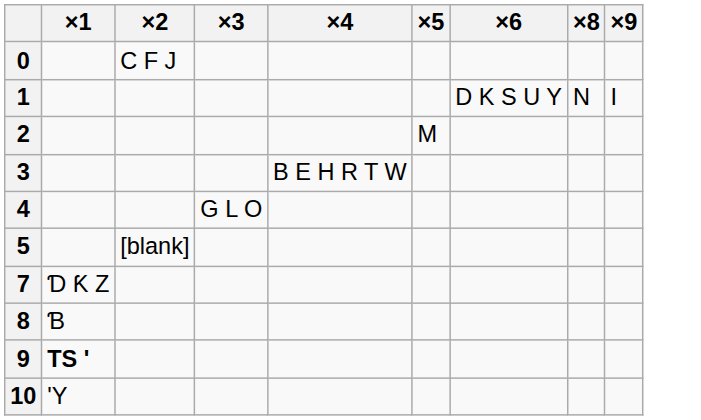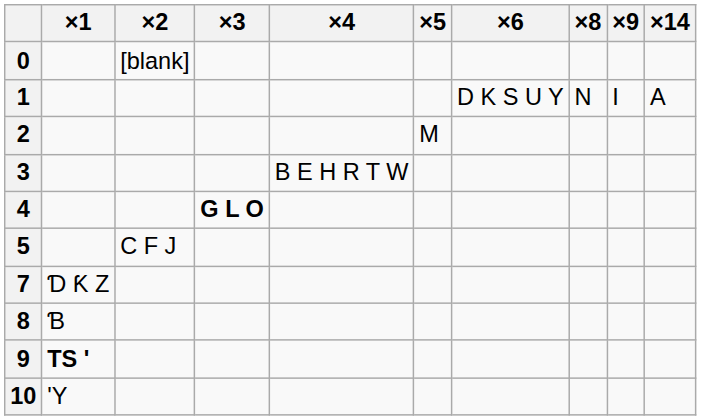 <table class="wikitable floatright">
 <tr>
 <th></th>
 <th>×1</th>
 <th>×2</th>
 <th>×3</th>
 <th>×4</th>
 <th>×5</th>
 <th>×6</th>
 <th>×8</th>
 <th>×9</th>
+<th>×14</th>
 </tr>
 <tr>
 <th>0</th>
 <td></td>
-<td>C F J</td>
+<td>[blank]</td>
+<td></td>
 <td></td>
 <td></td>
 <td></td>
 <td></td>
 <td></td>
 <td></td>
 </tr>
 <tr>
 <th>1</th>
 <td></td>
 <td></td>
 <td></td>
 <td></td>
 <td></td>
 <td>D K S U Y</td>
 <td>N</td>
 <td>I</td>
+<td>A</td>
 </tr>
 <tr>
 <th>2</th>
 <td></td>
 <td></td>
 <td></td>
 <td></td>
 <td>M</td>
+<td></td>
 <td></td>
 <td></td>
 <td></td>
 </tr>
 <tr>
 <th>3</th>
 <td></td>
 <td></td>
 <td></td>
 <td>B E H R T W</td>
 <td></td>
 <td></td>
 <td></td>
 <td></td>
+<td></td>
 </tr>
 <tr>
 <th>4</th>
 <td></td>
 <td></td>
-<td>G L O</td>
+<td><strong>G L O</strong></td>
+<td></td>
 <td></td>
 <td></td>
 <td></td>
 <td></td>
 <td></td>
 </tr>
 <tr>
 <th>5</th>
 <td></td>
-<td>[blank]</td>
+<td>C F J</td>
+<td></td>
 <td></td>
 <td></td>
 <td></td>
 <td></td>
 <td></td>
 <td></td>
 </tr>
 <tr>
 <th>7</th>
 <td>Ɗ Ƙ Z</td>
+<td></td>
 <td></td>
 <td></td>
 <td></td>
 <td></td>
 <td></td>
 <td></td>
 <td></td>
 </tr>
 <tr>
 <th>8</th>
 <td>Ɓ</td>
 <td></td>
 <td></td>
 <td></td>
 <td></td>
 <td></td>
 <td></td>
 <td></td>
+<td></td>
 </tr>
 <tr>
 <th>9</th>
 <td><strong>TS '</strong></td>
+<td></td>
 <td></td>
 <td></td>
 <td></td>
 <td></td>
 <td></td>
 <td></td>
 <td></td>
 </tr>
 <tr>
 <th>10</th>
 <td>'Y</td>
 <td></td>
 <td></td>
 <td></td>
 <td></td>
 <td></td>
 <td></td>
 <td></td>
+<td></td>
 </tr>
 </table>
